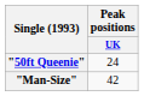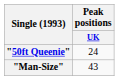 <table class="wikitable plainrowheaders">
 <tr>
 <th scope="col" rowspan="2">Single (1993)</th>
 <th scope="col" colspan="1">Peak<br>positions</th>
 </tr>
 <tr>
 <th style="width:3em; font-size:85%"><a href='#'>UK</a><br></th>
 </tr>
 <tr>
 <th scope="row">"<a href='#'>50ft Queenie</a>"</th>
 <td align="center">24</td>
 </tr>
 <tr>
 <th scope="row">"Man-Size"</th>
-<td align="center">42</td>
+<td align="center">43</td>
 </tr>
 </table>
